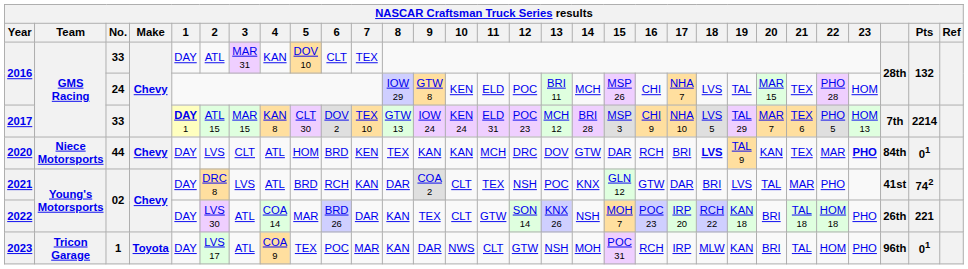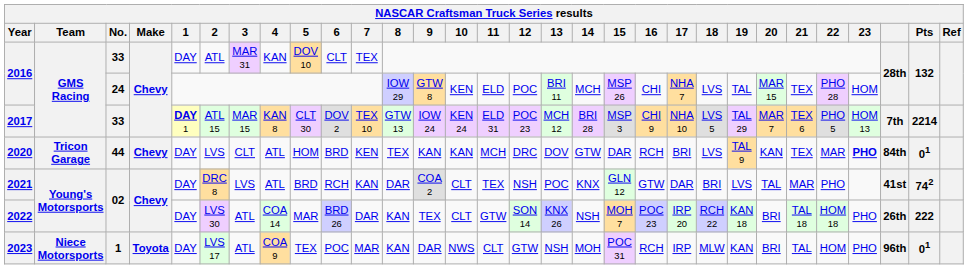 <table class="wikitable" style="text-align:center; font-size:75%">
 <tr>
 <th colspan=30><a href='#'>NASCAR Craftsman Truck Series</a> results</th>
 </tr>
 <tr>
 <th>Year</th>
 <th>Team</th>
 <th>No.</th>
 <th>Make</th>
 <th>1</th>
 <th>2</th>
 <th>3</th>
 <th>4</th>
 <th>5</th>
 <th>6</th>
 <th>7</th>
 <th>8</th>
 <th>9</th>
 <th>10</th>
 <th>11</th>
 <th>12</th>
 <th>13</th>
 <th>14</th>
 <th>15</th>
 <th>16</th>
 <th>17</th>
 <th>18</th>
 <th>19</th>
 <th>20</th>
 <th>21</th>
 <th>22</th>
 <th>23</th>
 <th></th>
 <th>Pts</th>
 <th>Ref</th>
 </tr>
 <tr>
 <th rowspan=2><a href='#'>2016</a></th>
 <th rowspan=3><a href='#'>GMS Racing</a></th>
 <th>33</th>
 <th rowspan=3><a href='#'>Chevy</a></th>
 <td><a href='#'>DAY</a></td>
 <td><a href='#'>ATL</a></td>
 <td style="background:#EFCFFF;"><a href='#'>MAR</a><br><small>31</small></td>
 <td><a href='#'>KAN</a></td>
 <td style="background:#FFDF9F;"><a href='#'>DOV</a><br><small>10</small></td>
 <td><a href='#'>CLT</a></td>
 <td><a href='#'>TEX</a></td>
 <td colspan=16></td>
 <th rowspan=2>28th</th>
 <th rowspan=2>132</th>
 <th rowspan=2></th>
 </tr>
 <tr>
 <th>24</th>
 <td colspan=7></td>
 <td style="background:#CFCFFF;"><a href='#'>IOW</a><br><small>29</small></td>
 <td style="background:#FFDF9F;"><a href='#'>GTW</a><br><small>8</small></td>
 <td><a href='#'>KEN</a></td>
 <td><a href='#'>ELD</a></td>
 <td><a href='#'>POC</a></td>
 <td style="background:#DFFFDF;"><a href='#'>BRI</a><br><small>11</small></td>
 <td><a href='#'>MCH</a></td>
 <td style="background:#EFCFFF;"><a href='#'>MSP</a><br><small>26</small></td>
 <td><a href='#'>CHI</a></td>
 <td style="background:#FFDF9F;"><a href='#'>NHA</a><br><small>7</small></td>
 <td><a href='#'>LVS</a></td>
 <td><a href='#'>TAL</a></td>
 <td style="background:#DFFFDF;"><a href='#'>MAR</a><br><small>15</small></td>
 <td><a href='#'>TEX</a></td>
 <td style="background:#EFCFFF;"><a href='#'>PHO</a><br><small>28</small></td>
 <td><a href='#'>HOM</a></td>
 </tr>
 <tr>
 <th><a href='#'>2017</a></th>
 <th>33</th>
 <td style="background:#FFFFBF;"><strong><a href='#'>DAY</a></strong><br><small>1</small></td>
 <td style="background:#DFFFDF;"><a href='#'>ATL</a><br><small>15</small></td>
 <td style="background:#DFFFDF;"><a href='#'>MAR</a><br><small>15</small></td>
 <td style="background:#FFDF9F;"><a href='#'>KAN</a><br><small>8</small></td>
 <td style="background:#EFCFFF;"><a href='#'>CLT</a><br><small>30</small></td>
 <td style="background:#DFDFDF;"><a href='#'>DOV</a><br><small>2</small></td>
 <td style="background:#FFDF9F;"><a href='#'>TEX</a><br><small>10</small></td>
 <td style="background:#DFFFDF;"><a href='#'>GTW</a><br><small>13</small></td>
 <td style="background:#EFCFFF;"><a href='#'>IOW</a><br><small>24</small></td>
 <td style="background:#EFCFFF;"><a href='#'>KEN</a><br><small>24</small></td>
 <td style="background:#EFCFFF;"><a href='#'>ELD</a><br><small>31</small></td>
 <td style="background:#EFCFFF;"><a href='#'>POC</a><br><small>23</small></td>
 <td style="background:#DFFFDF;"><a href='#'>MCH</a><br><small>12</small></td>
 <td style="background:#EFCFFF;"><a href='#'>BRI</a><br><small>28</small></td>
 <td style="background:#DFDFDF;"><a href='#'>MSP</a><br><small>3</small></td>
 <td style="background:#FFDF9F;"><a href='#'>CHI</a><br><small>9</small></td>
 <td style="background:#FFDF9F;"><a href='#'>NHA</a><br><small>10</small></td>
 <td style="background:#DFDFDF;"><a href='#'>LVS</a><br><small>5</small></td>
 <td style="background:#EFCFFF;"><a href='#'>TAL</a><br><small>29</small></td>
 <td style="background:#FFDF9F;"><a href='#'>MAR</a><br><small>7</small></td>
 <td style="background:#FFDF9F;"><a href='#'>TEX</a><br><small>6</small></td>
 <td style="background:#DFDFDF;"><a href='#'>PHO</a><br><small>5</small></td>
 <td style="background:#DFFFDF;"><a href='#'>HOM</a><br><small>13</small></td>
 <th>7th</th>
 <th>2214</th>
 <th></th>
 </tr>
 <tr>
 <th><a href='#'>2020</a></th>
-<th><a href='#'>Niece Motorsports</a></th>
+<th><a href='#'>Tricon Garage</a></th>
 <th>44</th>
 <th><a href='#'>Chevy</a></th>
 <td><a href='#'>DAY</a></td>
 <td><a href='#'>LVS</a></td>
 <td><a href='#'>CLT</a></td>
 <td><a href='#'>ATL</a></td>
 <td><a href='#'>HOM</a></td>
 <td><a href='#'>BRD</a></td>
 <td><a href='#'>KEN</a></td>
 <td><a href='#'>TEX</a></td>
 <td><a href='#'>KAN</a></td>
 <td><a href='#'>KAN</a></td>
 <td><a href='#'>MCH</a></td>
 <td><a href='#'>DRC</a></td>
 <td><a href='#'>DOV</a></td>
 <td><a href='#'>GTW</a></td>
 <td><a href='#'>DAR</a></td>
 <td><a href='#'>RCH</a></td>
 <td><a href='#'>BRI</a></td>
-<td><strong><a href='#'>LVS</a></strong></td>
+<td><a href='#'>LVS</a></td>
 <td style="background:#FFDF9F;"><a href='#'>TAL</a><br><small>9</small></td>
 <td><a href='#'>KAN</a></td>
 <td><a href='#'>TEX</a></td>
 <td><a href='#'>MAR</a></td>
 <td><strong><a href='#'>PHO</a></strong></td>
 <th>84th</th>
 <th>0<sup>1</sup></th>
 <th></th>
 </tr>
 <tr>
 <th><a href='#'>2021</a></th>
 <th rowspan=2><a href='#'>Young's Motorsports</a></th>
 <th rowspan=2>02</th>
 <th rowspan=2><a href='#'>Chevy</a></th>
 <td><a href='#'>DAY</a></td>
 <td style="background:#FFDF9F;"><a href='#'>DRC</a><br><small>8</small></td>
 <td><a href='#'>LVS</a></td>
 <td><a href='#'>ATL</a></td>
 <td><a href='#'>BRD</a></td>
 <td><a href='#'>RCH</a></td>
 <td><a href='#'>KAN</a></td>
 <td><a href='#'>DAR</a></td>
 <td style="background:#DFDFDF;"><a href='#'>COA</a><br><small>2</small></td>
 <td><a href='#'>CLT</a></td>
 <td><a href='#'>TEX</a></td>
 <td><a href='#'>NSH</a></td>
 <td><a href='#'>POC</a></td>
 <td><a href='#'>KNX</a></td>
 <td style="background:#DFFFDF;"><a href='#'>GLN</a><br><small>12</small></td>
 <td><a href='#'>GTW</a></td>
 <td><a href='#'>DAR</a></td>
 <td><a href='#'>BRI</a></td>
 <td><a href='#'>LVS</a></td>
 <td><a href='#'>TAL</a></td>
 <td><a href='#'>MAR</a></td>
 <td><a href='#'>PHO</a></td>
 <td></td>
 <th>41st</th>
 <th>74<sup>2</sup></th>
 <th></th>
 </tr>
 <tr>
 <th><a href='#'>2022</a></th>
 <td><a href='#'>DAY</a></td>
 <td style="background:#EFCFFF;"><a href='#'>LVS</a><br><small>30</small></td>
 <td><a href='#'>ATL</a></td>
 <td style="background:#DFFFDF;"><a href='#'>COA</a><br><small>14</small></td>
 <td><a href='#'>MAR</a></td>
 <td style="background:#CFCFFF;"><a href='#'>BRD</a><br><small>26</small></td>
 <td><a href='#'>DAR</a></td>
 <td><a href='#'>KAN</a></td>
 <td><a href='#'>TEX</a></td>
 <td><a href='#'>CLT</a></td>
 <td><a href='#'>GTW</a></td>
 <td style="background:#DFFFDF;"><a href='#'>SON</a><br><small>14</small></td>
 <td style="background:#CFCFFF;"><a href='#'>KNX</a><br><small>26</small></td>
 <td><a href='#'>NSH</a></td>
 <td style="background:#FFDF9F;"><a href='#'>MOH</a><br><small>7</small></td>
 <td style="background:#CFCFFF;"><a href='#'>POC</a><br><small>23</small></td>
 <td style="background:#DFFFDF;"><a href='#'>IRP</a><br><small>20</small></td>
 <td style="background:#CFCFFF;"><a href='#'>RCH</a><br><small>22</small></td>
 <td style="background:#DFFFDF;"><a href='#'>KAN</a><br><small>18</small></td>
 <td><a href='#'>BRI</a></td>
 <td style="background:#DFFFDF;"><a href='#'>TAL</a><br><small>18</small></td>
 <td style="background:#DFFFDF;"><a href='#'>HOM</a><br><small>18</small></td>
 <td><a href='#'>PHO</a></td>
 <th>26th</th>
-<th>221</th>
+<th>222</th>
 <th></th>
 </tr>
 <tr>
 <th><a href='#'>2023</a></th>
-<th><a href='#'>Tricon Garage</a></th>
+<th><a href='#'>Niece Motorsports</a></th>
 <th>1</th>
 <th><a href='#'>Toyota</a></th>
 <td><a href='#'>DAY</a></td>
 <td style="background:#DFFFDF;"><a href='#'>LVS</a><br><small>17</small></td>
 <td><a href='#'>ATL</a></td>
 <td style="background:#FFDF9F;"><a href='#'>COA</a><br><small>9</small></td>
 <td><a href='#'>TEX</a></td>
 <td><a href='#'>POC</a></td>
 <td><a href='#'>MAR</a></td>
 <td><a href='#'>KAN</a></td>
 <td><a href='#'>DAR</a></td>
 <td><a href='#'>NWS</a></td>
 <td><a href='#'>CLT</a></td>
 <td><a href='#'>GTW</a></td>
 <td><a href='#'>NSH</a></td>
 <td><a href='#'>MOH</a></td>
 <td style="background:#EFCFFF;"><a href='#'>POC</a><br><small>31</small></td>
 <td><a href='#'>RCH</a></td>
 <td><a href='#'>IRP</a></td>
 <td><a href='#'>MLW</a></td>
 <td><a href='#'>KAN</a></td>
 <td><a href='#'>BRI</a></td>
 <td><a href='#'>TAL</a></td>
 <td><a href='#'>HOM</a></td>
 <td><a href='#'>PHO</a></td>
 <th>96th</th>
 <th>0<sup>1</sup></th>
 <th></th>
 </tr>
 </table>
